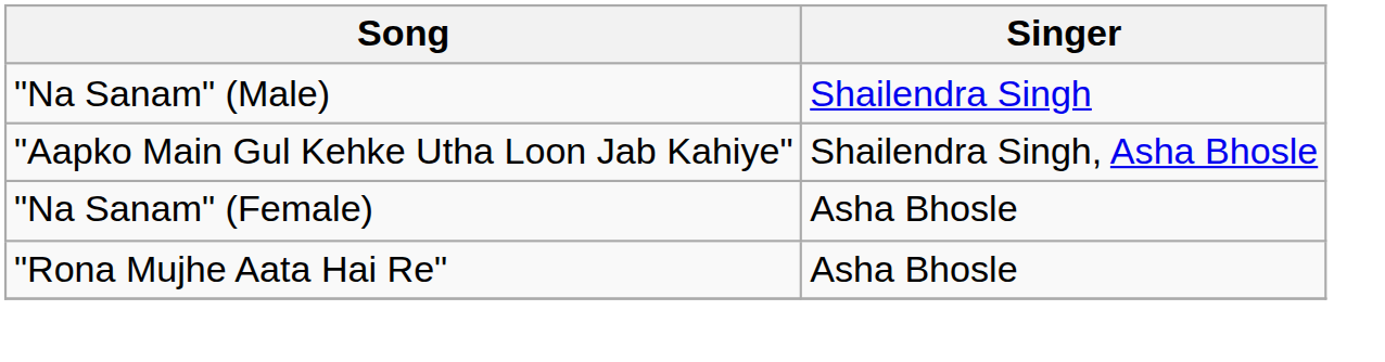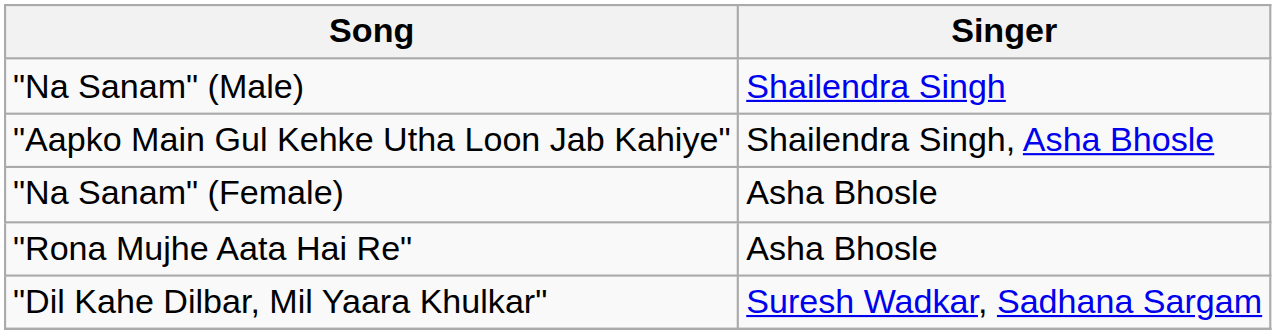 <table class="wikitable">
 <tr>
 <th>Song</th>
 <th>Singer</th>
 </tr>
 <tr>
 <td>"Na Sanam" (Male)</td>
 <td><a href='#'>Shailendra Singh</a></td>
 </tr>
 <tr>
 <td>"Aapko Main Gul Kehke Utha Loon Jab Kahiye"</td>
 <td>Shailendra Singh, <a href='#'>Asha Bhosle</a></td>
 </tr>
 <tr>
 <td>"Na Sanam" (Female)</td>
 <td>Asha Bhosle</td>
 </tr>
 <tr>
 <td>"Rona Mujhe Aata Hai Re"</td>
 <td>Asha Bhosle</td>
 </tr>
 <tr>
+<td>"Dil Kahe Dilbar, Mil Yaara Khulkar"</td>
+<td><a href='#'>Suresh Wadkar</a>, <a href='#'>Sadhana Sargam</a></td>
+</tr>
+<tr>
 </tr>
 </table>
